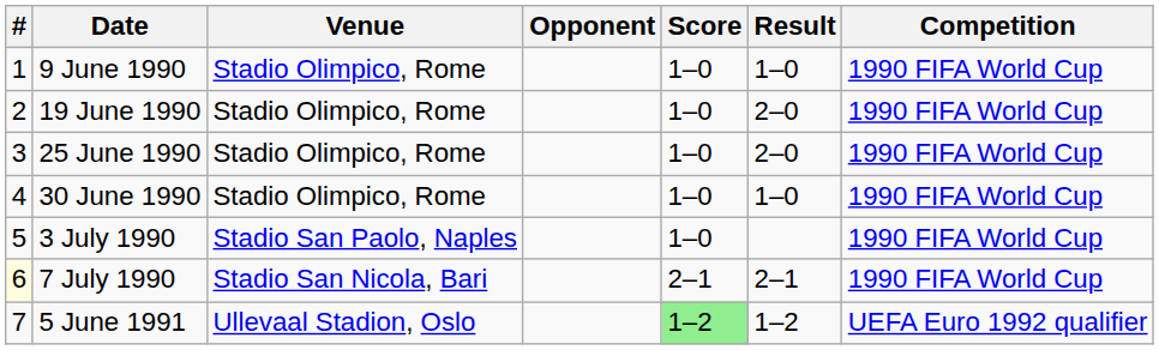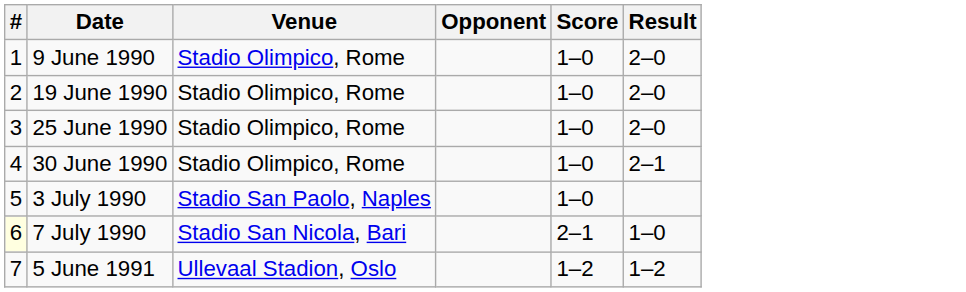 <table class="wikitable">
 <tr>
 <th>#</th>
 <th>Date</th>
 <th>Venue</th>
 <th>Opponent</th>
 <th>Score</th>
 <th>Result</th>
-<th>Competition</th>
 </tr>
 <tr>
 <td>1</td>
 <td>9 June 1990</td>
 <td><a href='#'>Stadio Olimpico</a>, Rome</td>
 <td></td>
 <td>1–0</td>
-<td>1–0</td>
-<td><a href='#'>1990 FIFA World Cup</a></td>
+<td>2–0</td>
 </tr>
 <tr>
 <td>2</td>
 <td>19 June 1990</td>
 <td>Stadio Olimpico, Rome</td>
 <td></td>
 <td>1–0</td>
 <td>2–0</td>
-<td><a href='#'>1990 FIFA World Cup</a></td>
 </tr>
 <tr>
 <td>3</td>
 <td>25 June 1990</td>
 <td>Stadio Olimpico, Rome</td>
 <td></td>
 <td>1–0</td>
 <td>2–0</td>
-<td><a href='#'>1990 FIFA World Cup</a></td>
 </tr>
 <tr>
 <td>4</td>
 <td>30 June 1990</td>
 <td>Stadio Olimpico, Rome</td>
 <td></td>
 <td>1–0</td>
-<td>1–0</td>
-<td><a href='#'>1990 FIFA World Cup</a></td>
+<td>2–1</td>
 </tr>
 <tr>
 <td>5</td>
 <td>3 July 1990</td>
 <td><a href='#'>Stadio San Paolo</a>, <a href='#'>Naples</a></td>
 <td></td>
 <td>1–0</td>
 <td></td>
-<td><a href='#'>1990 FIFA World Cup</a></td>
 </tr>
 <tr>
 <td style="background: lightyellow;">6</td>
 <td>7 July 1990</td>
 <td><a href='#'>Stadio San Nicola</a>, <a href='#'>Bari</a></td>
 <td></td>
 <td>2–1</td>
-<td>2–1</td>
-<td><a href='#'>1990 FIFA World Cup</a></td>
+<td>1–0</td>
 </tr>
 <tr>
 <td>7</td>
 <td>5 June 1991</td>
 <td><a href='#'>Ullevaal Stadion</a>, <a href='#'>Oslo</a></td>
 <td></td>
-<td style="background: lightgreen;">1–2</td>
 <td>1–2</td>
-<td><a href='#'>UEFA Euro 1992 qualifier</a></td>
+<td>1–2</td>
 </tr>
 </table>
